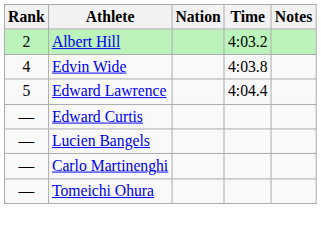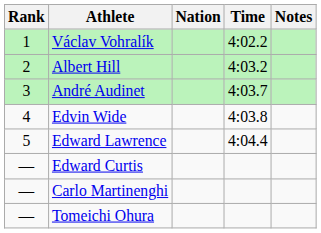 <table class="wikitable sortable" style="text-align:center">
 <tr>
 <th>Rank</th>
 <th>Athlete</th>
 <th>Nation</th>
 <th>Time</th>
 <th>Notes</th>
 </tr>
 <tr bgcolor=bbf3bb>
+<td>1</td>
+<td align=left><a href='#'>Václav Vohralík</a></td>
+<td align=left></td>
+<td>4:02.2</td>
+<td></td>
+</tr>
+<tr bgcolor=bbf3bb>
 <td>2</td>
 <td align=left><a href='#'>Albert Hill</a></td>
 <td align=left></td>
 <td>4:03.2</td>
+<td></td>
+</tr>
+<tr bgcolor=bbf3bb>
+<td>3</td>
+<td align=left><a href='#'>André Audinet</a></td>
+<td align=left></td>
+<td>4:03.7</td>
 <td></td>
 </tr>
 <tr>
 <td>4</td>
 <td align=left><a href='#'>Edvin Wide</a></td>
 <td align=left></td>
 <td>4:03.8</td>
 <td></td>
 </tr>
 <tr>
 <td>5</td>
 <td align=left><a href='#'>Edward Lawrence</a></td>
 <td align=left></td>
 <td>4:04.4</td>
 <td></td>
 </tr>
 <tr>
 <td>—</td>
 <td align=left><a href='#'>Edward Curtis</a></td>
 <td align=left></td>
 <td></td>
 <td></td>
 </tr>
 <tr>
 <td>—</td>
-<td align=left><a href='#'>Lucien Bangels</a></td>
-<td align=left></td>
-<td></td>
-<td></td>
-</tr>
-<tr>
-<td>—</td>
 <td align=left><a href='#'>Carlo Martinenghi</a></td>
 <td align=left></td>
 <td></td>
 <td></td>
 </tr>
 <tr>
 <td>—</td>
 <td align=left><a href='#'>Tomeichi Ohura</a></td>
 <td align=left></td>
 <td></td>
 <td></td>
 </tr>
 </table>
